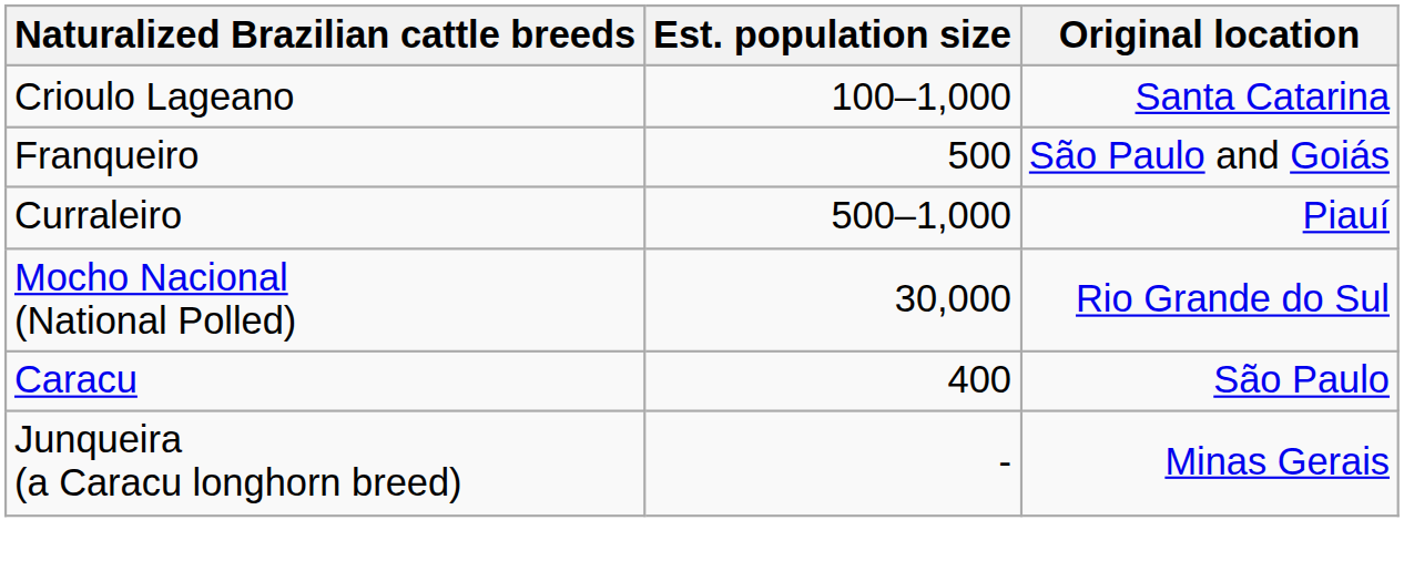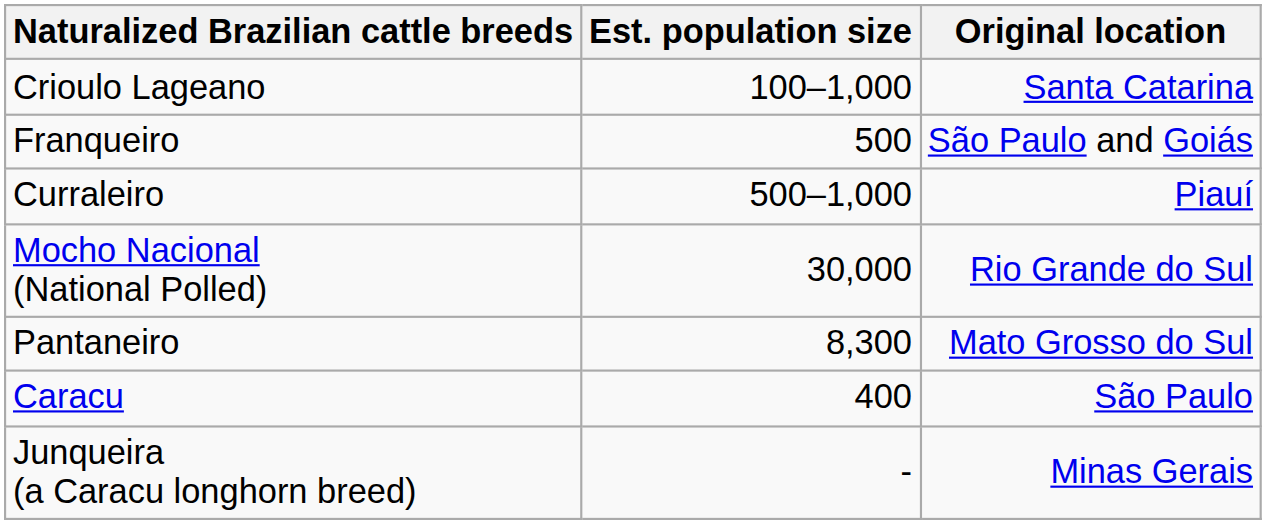 <table class="wikitable">
 <tr>
 <th>Naturalized Brazilian cattle breeds</th>
 <th>Est. population size</th>
 <th>Original location</th>
 </tr>
 <tr align="right">
 <td align="left">Crioulo Lageano</td>
 <td>100–1,000</td>
 <td><a href='#'>Santa Catarina</a></td>
 </tr>
 <tr align="right">
 <td align="left">Franqueiro</td>
 <td>500</td>
 <td><a href='#'>São Paulo</a> and <a href='#'>Goiás</a></td>
 </tr>
 <tr align="right">
 <td align="left">Curraleiro</td>
 <td>500–1,000</td>
 <td><a href='#'>Piauí</a></td>
 </tr>
 <tr align="right">
 <td align="left"><a href='#'>Mocho Nacional</a><br>(National Polled)</td>
 <td>30,000</td>
 <td><a href='#'>Rio Grande do Sul</a></td>
 </tr>
 <tr align="right">
+<td align="left">Pantaneiro</td>
+<td>8,300</td>
+<td><a href='#'>Mato Grosso do Sul</a></td>
+</tr>
+<tr align="right">
 <td align="left"><a href='#'>Caracu</a></td>
 <td>400</td>
 <td><a href='#'>São Paulo</a></td>
 </tr>
 <tr align="right">
 <td align="left">Junqueira<br>(a Caracu longhorn breed)</td>
 <td>-</td>
 <td><a href='#'>Minas Gerais</a></td>
 </tr>
 </table>
